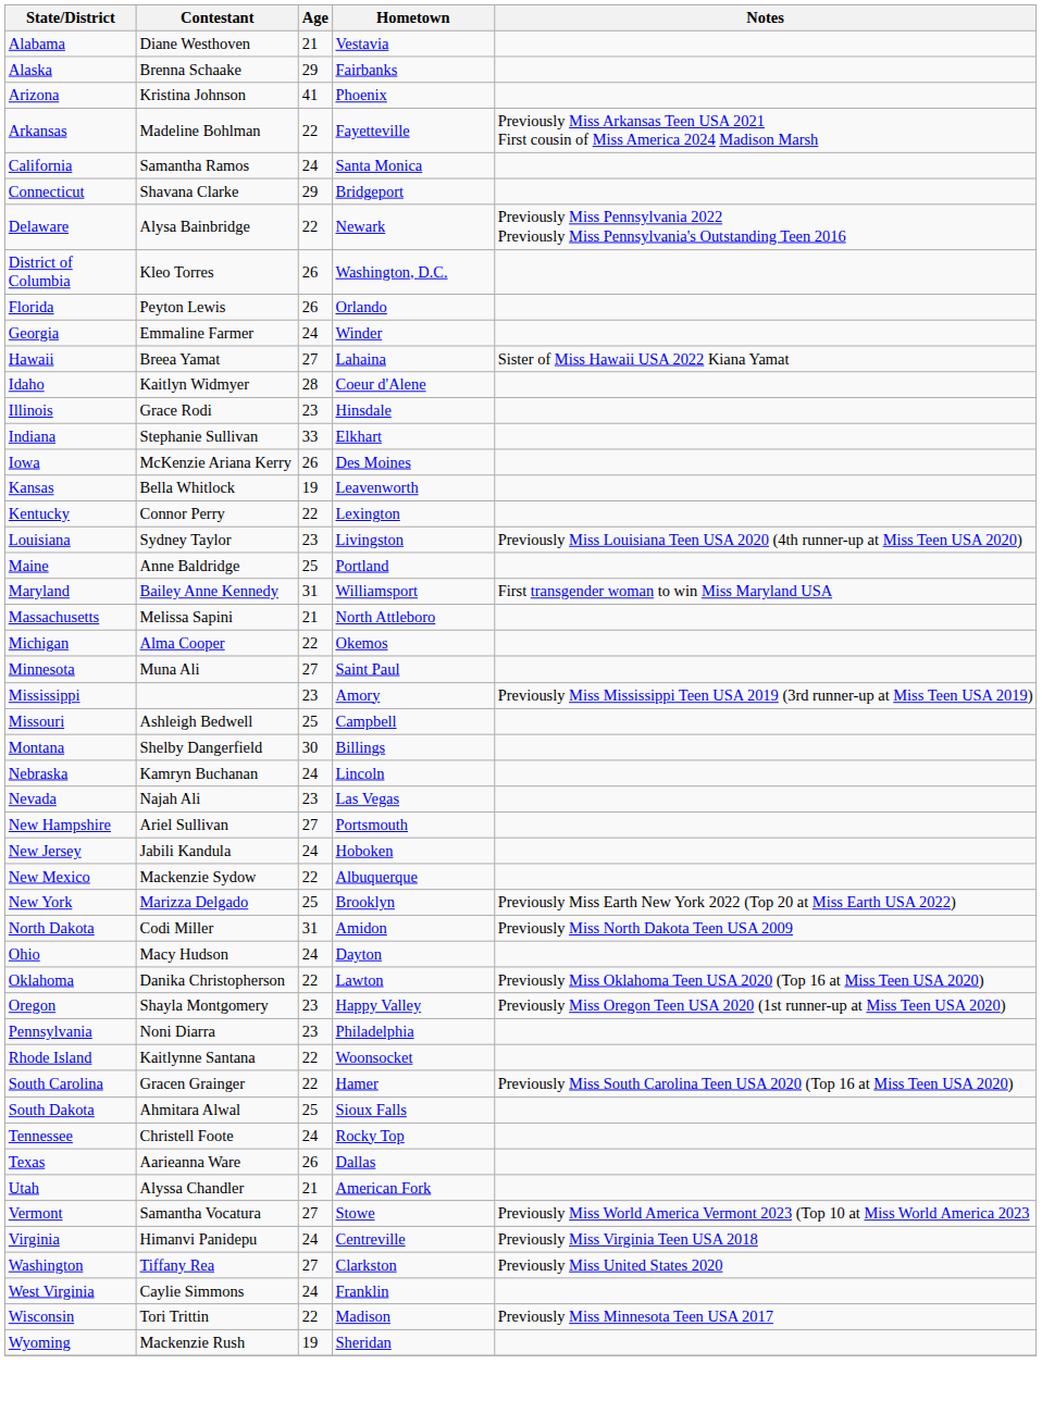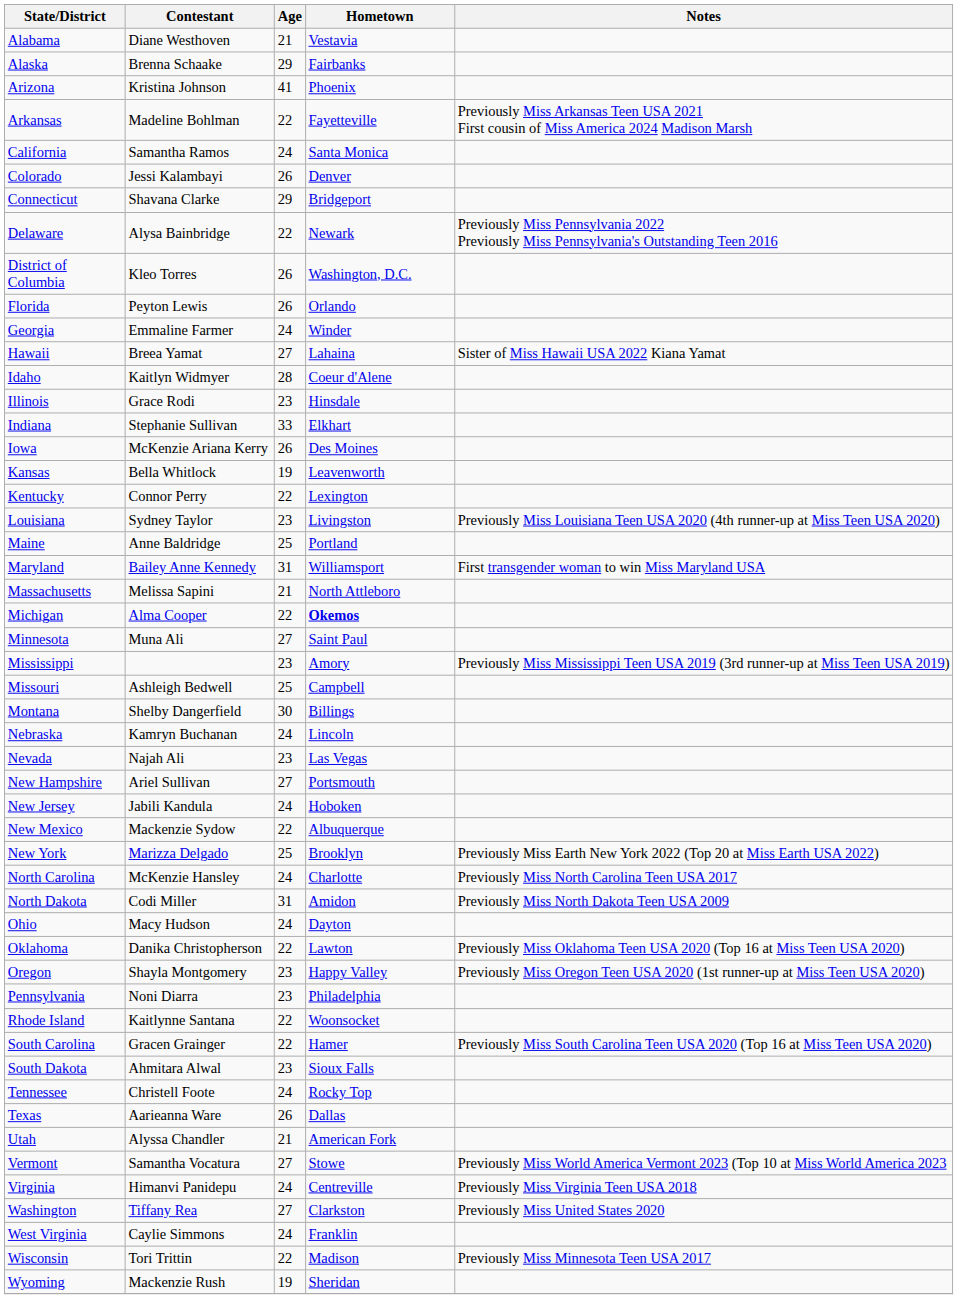 <table class="wikitable sortable" style="font-size: 95%;">
 <tr>
 <th width=120>State/District</th>
 <th width=150>Contestant</th>
 <th>Age</th>
 <th width=150>Hometown</th>
 <th>Notes</th>
 </tr>
 <tr>
 <td><a href='#'>Alabama</a></td>
 <td>Diane Westhoven</td>
 <td>21</td>
 <td><a href='#'>Vestavia</a></td>
 <td></td>
 </tr>
 <tr>
 <td><a href='#'>Alaska</a></td>
 <td>Brenna Schaake</td>
 <td>29</td>
 <td><a href='#'>Fairbanks</a></td>
 <td></td>
 </tr>
 <tr>
 <td><a href='#'>Arizona</a></td>
 <td>Kristina Johnson</td>
 <td>41</td>
 <td><a href='#'>Phoenix</a></td>
 <td></td>
 </tr>
 <tr>
 <td><a href='#'>Arkansas</a></td>
 <td>Madeline Bohlman</td>
 <td>22</td>
 <td><a href='#'>Fayetteville</a></td>
 <td>Previously <a href='#'>Miss Arkansas Teen USA 2021</a><br>First cousin of <a href='#'>Miss America 2024</a> <a href='#'>Madison Marsh</a></td>
 </tr>
 <tr>
 <td><a href='#'>California</a></td>
 <td>Samantha Ramos</td>
 <td>24</td>
 <td><a href='#'>Santa Monica</a></td>
+<td></td>
+</tr>
+<tr>
+<td><a href='#'>Colorado</a></td>
+<td>Jessi Kalambayi</td>
+<td>26</td>
+<td><a href='#'>Denver</a></td>
 <td></td>
 </tr>
 <tr>
 <td><a href='#'>Connecticut</a></td>
 <td>Shavana Clarke</td>
 <td>29</td>
 <td><a href='#'>Bridgeport</a></td>
 <td></td>
 </tr>
 <tr>
 <td><a href='#'>Delaware</a></td>
 <td>Alysa Bainbridge</td>
 <td>22</td>
 <td><a href='#'>Newark</a></td>
 <td>Previously <a href='#'>Miss Pennsylvania 2022</a><br>Previously <a href='#'>Miss Pennsylvania's Outstanding Teen 2016</a></td>
 </tr>
 <tr>
 <td><a href='#'>District of Columbia</a></td>
 <td>Kleo Torres</td>
 <td>26</td>
 <td><a href='#'>Washington, D.C.</a></td>
 <td></td>
 </tr>
 <tr>
 <td><a href='#'>Florida</a></td>
 <td>Peyton Lewis</td>
 <td>26</td>
 <td><a href='#'>Orlando</a></td>
 <td></td>
 </tr>
 <tr>
 <td><a href='#'>Georgia</a></td>
 <td>Emmaline Farmer</td>
 <td>24</td>
 <td><a href='#'>Winder</a></td>
 <td></td>
 </tr>
 <tr>
 <td><a href='#'>Hawaii</a></td>
 <td>Breea Yamat</td>
 <td>27</td>
 <td><a href='#'>Lahaina</a></td>
 <td>Sister of <a href='#'>Miss Hawaii USA 2022</a> Kiana Yamat</td>
 </tr>
 <tr>
 <td><a href='#'>Idaho</a></td>
 <td>Kaitlyn Widmyer</td>
 <td>28</td>
 <td><a href='#'>Coeur d'Alene</a></td>
 <td></td>
 </tr>
 <tr>
 <td><a href='#'>Illinois</a></td>
 <td>Grace Rodi</td>
 <td>23</td>
 <td><a href='#'>Hinsdale</a></td>
 <td></td>
 </tr>
 <tr>
 <td><a href='#'>Indiana</a></td>
 <td>Stephanie Sullivan</td>
 <td>33</td>
 <td><a href='#'>Elkhart</a></td>
 <td></td>
 </tr>
 <tr>
 <td><a href='#'>Iowa</a></td>
 <td>McKenzie Ariana Kerry</td>
 <td>26</td>
 <td><a href='#'>Des Moines</a></td>
 <td></td>
 </tr>
 <tr>
 <td><a href='#'>Kansas</a></td>
 <td>Bella Whitlock</td>
 <td>19</td>
 <td><a href='#'>Leavenworth</a></td>
 <td></td>
 </tr>
 <tr>
 <td><a href='#'>Kentucky</a></td>
 <td>Connor Perry</td>
 <td>22</td>
 <td><a href='#'>Lexington</a></td>
 <td></td>
 </tr>
 <tr>
 <td><a href='#'>Louisiana</a></td>
 <td>Sydney Taylor</td>
 <td>23</td>
 <td><a href='#'>Livingston</a></td>
 <td>Previously <a href='#'>Miss Louisiana Teen USA 2020</a> (4th runner-up at <a href='#'>Miss Teen USA 2020</a>)</td>
 </tr>
 <tr>
 <td><a href='#'>Maine</a></td>
 <td>Anne Baldridge</td>
 <td>25</td>
 <td><a href='#'>Portland</a></td>
 <td></td>
 </tr>
 <tr>
 <td><a href='#'>Maryland</a></td>
 <td><a href='#'>Bailey Anne Kennedy</a></td>
 <td>31</td>
 <td><a href='#'>Williamsport</a></td>
 <td>First <a href='#'>transgender woman</a> to win <a href='#'>Miss Maryland USA</a></td>
 </tr>
 <tr>
 <td><a href='#'>Massachusetts</a></td>
 <td>Melissa Sapini</td>
 <td>21</td>
 <td><a href='#'>North Attleboro</a></td>
 <td></td>
 </tr>
 <tr>
 <td><a href='#'>Michigan</a></td>
 <td><a href='#'>Alma Cooper</a></td>
 <td>22</td>
-<td><a href='#'>Okemos</a></td>
+<td><strong><a href='#'>Okemos</a></strong></td>
 <td></td>
 </tr>
 <tr>
 <td><a href='#'>Minnesota</a></td>
 <td>Muna Ali</td>
 <td>27</td>
 <td><a href='#'>Saint Paul</a></td>
 <td></td>
 </tr>
 <tr>
 <td><a href='#'>Mississippi</a></td>
 <td></td>
 <td>23</td>
 <td><a href='#'>Amory</a></td>
 <td>Previously <a href='#'>Miss Mississippi Teen USA 2019</a> (3rd runner-up at <a href='#'>Miss Teen USA 2019</a>)</td>
 </tr>
 <tr>
 <td><a href='#'>Missouri</a></td>
 <td>Ashleigh Bedwell</td>
 <td>25</td>
 <td><a href='#'>Campbell</a></td>
 <td></td>
 </tr>
 <tr>
 <td><a href='#'>Montana</a></td>
 <td>Shelby Dangerfield</td>
 <td>30</td>
 <td><a href='#'>Billings</a></td>
 <td></td>
 </tr>
 <tr>
 <td><a href='#'>Nebraska</a></td>
 <td>Kamryn Buchanan</td>
 <td>24</td>
 <td><a href='#'>Lincoln</a></td>
 <td></td>
 </tr>
 <tr>
 <td><a href='#'>Nevada</a></td>
 <td>Najah Ali</td>
 <td>23</td>
 <td><a href='#'>Las Vegas</a></td>
 <td></td>
 </tr>
 <tr>
 <td><a href='#'>New Hampshire</a></td>
 <td>Ariel Sullivan</td>
 <td>27</td>
 <td><a href='#'>Portsmouth</a></td>
 <td></td>
 </tr>
 <tr>
 <td><a href='#'>New Jersey</a></td>
 <td>Jabili Kandula</td>
 <td>24</td>
 <td><a href='#'>Hoboken</a></td>
 <td></td>
 </tr>
 <tr>
 <td><a href='#'>New Mexico</a></td>
 <td>Mackenzie Sydow</td>
 <td>22</td>
 <td><a href='#'>Albuquerque</a></td>
 <td></td>
 </tr>
 <tr>
 <td><a href='#'>New York</a></td>
 <td><a href='#'>Marizza Delgado</a></td>
 <td>25</td>
 <td><a href='#'>Brooklyn</a></td>
 <td>Previously Miss Earth New York 2022 (Top 20 at <a href='#'>Miss Earth USA 2022</a>)</td>
 </tr>
 <tr>
+<td><a href='#'>North Carolina</a></td>
+<td>McKenzie Hansley</td>
+<td>24</td>
+<td><a href='#'>Charlotte</a></td>
+<td>Previously <a href='#'>Miss North Carolina Teen USA 2017</a></td>
+</tr>
+<tr>
 <td><a href='#'>North Dakota</a></td>
 <td>Codi Miller</td>
 <td>31</td>
 <td><a href='#'>Amidon</a></td>
 <td>Previously <a href='#'>Miss North Dakota Teen USA 2009</a></td>
 </tr>
 <tr>
 <td><a href='#'>Ohio</a></td>
 <td>Macy Hudson</td>
 <td>24</td>
 <td><a href='#'>Dayton</a></td>
 <td></td>
 </tr>
 <tr>
 <td><a href='#'>Oklahoma</a></td>
 <td>Danika Christopherson</td>
 <td>22</td>
 <td><a href='#'>Lawton</a></td>
 <td>Previously <a href='#'>Miss Oklahoma Teen USA 2020</a> (Top 16 at <a href='#'>Miss Teen USA 2020</a>)</td>
 </tr>
 <tr>
 <td><a href='#'>Oregon</a></td>
 <td>Shayla Montgomery</td>
 <td>23</td>
 <td><a href='#'>Happy Valley</a></td>
 <td>Previously <a href='#'>Miss Oregon Teen USA 2020</a> (1st runner-up at <a href='#'>Miss Teen USA 2020</a>)</td>
 </tr>
 <tr>
 <td><a href='#'>Pennsylvania</a></td>
 <td>Noni Diarra</td>
 <td>23</td>
 <td><a href='#'>Philadelphia</a></td>
 <td></td>
 </tr>
 <tr>
 <td><a href='#'>Rhode Island</a></td>
 <td>Kaitlynne Santana</td>
 <td>22</td>
 <td><a href='#'>Woonsocket</a></td>
 <td></td>
 </tr>
 <tr>
 <td><a href='#'>South Carolina</a></td>
 <td>Gracen Grainger</td>
 <td>22</td>
 <td><a href='#'>Hamer</a></td>
 <td>Previously <a href='#'>Miss South Carolina Teen USA 2020</a> (Top 16 at <a href='#'>Miss Teen USA 2020</a>)</td>
 </tr>
 <tr>
 <td><a href='#'>South Dakota</a></td>
 <td>Ahmitara Alwal</td>
-<td>25</td>
+<td>23</td>
 <td><a href='#'>Sioux Falls</a></td>
 <td></td>
 </tr>
 <tr>
 <td><a href='#'>Tennessee</a></td>
 <td>Christell Foote</td>
 <td>24</td>
 <td><a href='#'>Rocky Top</a></td>
 <td></td>
 </tr>
 <tr>
 <td><a href='#'>Texas</a></td>
 <td>Aarieanna Ware</td>
 <td>26</td>
 <td><a href='#'>Dallas</a></td>
 <td></td>
 </tr>
 <tr>
 <td><a href='#'>Utah</a></td>
 <td>Alyssa Chandler</td>
 <td>21</td>
 <td><a href='#'>American Fork</a></td>
 <td></td>
 </tr>
 <tr>
 <td><a href='#'>Vermont</a></td>
 <td>Samantha Vocatura</td>
 <td>27</td>
 <td><a href='#'>Stowe</a></td>
 <td>Previously <a href='#'>Miss World America Vermont 2023</a> (Top 10 at <a href='#'>Miss World America 2023</a></td>
 </tr>
 <tr>
 <td><a href='#'>Virginia</a></td>
 <td>Himanvi Panidepu</td>
 <td>24</td>
 <td><a href='#'>Centreville</a></td>
 <td>Previously <a href='#'>Miss Virginia Teen USA 2018</a></td>
 </tr>
 <tr>
 <td><a href='#'>Washington</a></td>
 <td><a href='#'>Tiffany Rea</a></td>
 <td>27</td>
 <td><a href='#'>Clarkston</a></td>
 <td>Previously <a href='#'>Miss United States 2020</a></td>
 </tr>
 <tr>
 <td><a href='#'>West Virginia</a></td>
 <td>Caylie Simmons</td>
 <td>24</td>
 <td><a href='#'>Franklin</a></td>
 <td></td>
 </tr>
 <tr>
 <td><a href='#'>Wisconsin</a></td>
 <td>Tori Trittin</td>
 <td>22</td>
 <td><a href='#'>Madison</a></td>
 <td>Previously <a href='#'>Miss Minnesota Teen USA 2017</a></td>
 </tr>
 <tr>
 <td><a href='#'>Wyoming</a></td>
 <td>Mackenzie Rush</td>
 <td>19</td>
 <td><a href='#'>Sheridan</a></td>
 <td></td>
 </tr>
 <tr>
 </tr>
 </table>
